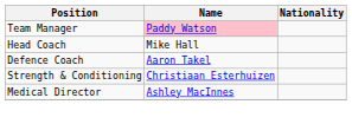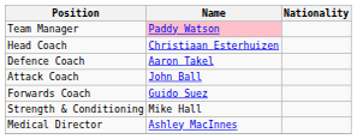 <table class="wikitable">
 <tr>
 <th>Position</th>
 <th>Name</th>
 <th>Nationality</th>
 </tr>
 <tr>
 <td>Team Manager</td>
 <td style="background: pink;"><a href='#'>Paddy Watson</a></td>
 <td></td>
 </tr>
 <tr>
 <td>Head Coach</td>
-<td>Mike Hall</td>
+<td><a href='#'>Christiaan Esterhuizen</a></td>
 <td></td>
 </tr>
 <tr>
 <td>Defence Coach</td>
 <td><a href='#'>Aaron Takel</a></td>
 <td></td>
 </tr>
 <tr>
+<td>Attack Coach</td>
+<td><a href='#'>John Ball</a></td>
+<td></td>
+</tr>
+<tr>
+<td>Forwards Coach</td>
+<td><a href='#'>Guido Suez</a></td>
+<td></td>
+</tr>
+<tr>
 <td>Strength & Conditioning</td>
-<td><a href='#'>Christiaan Esterhuizen</a></td>
+<td>Mike Hall</td>
 <td></td>
 </tr>
 <tr>
 <td>Medical Director</td>
 <td><a href='#'>Ashley MacInnes</a></td>
 <td></td>
 </tr>
 <tr>
 </tr>
 </table>
